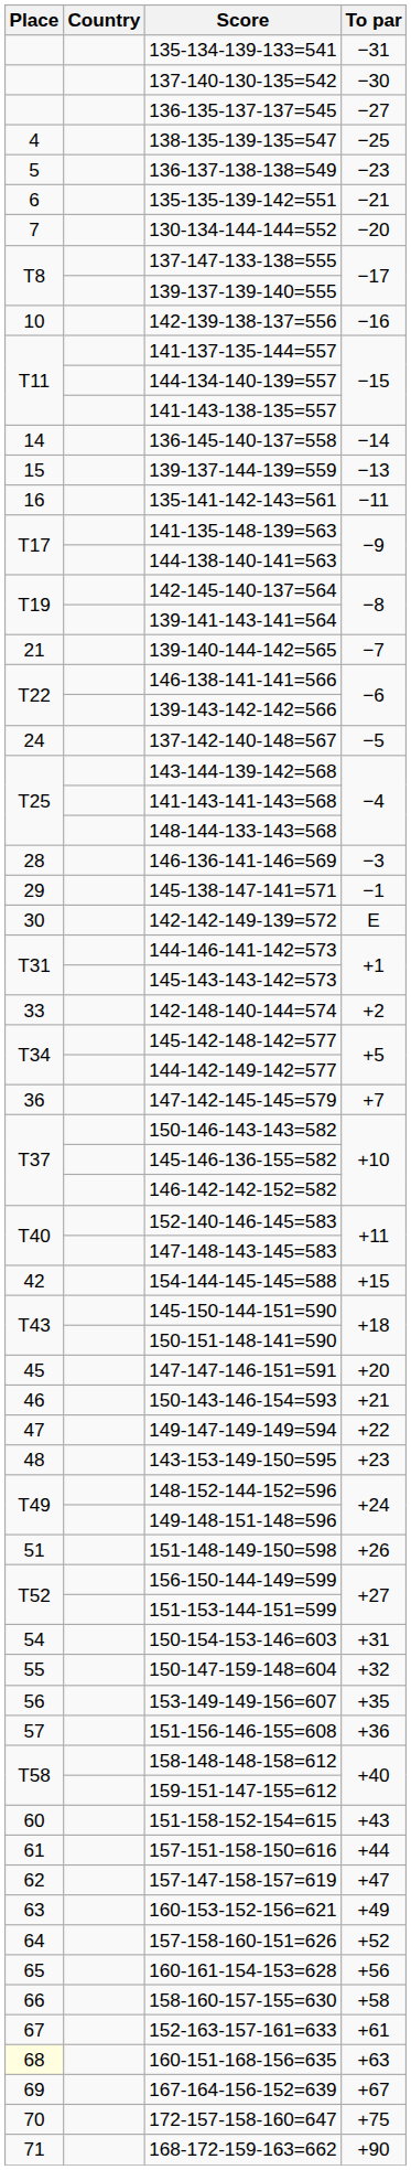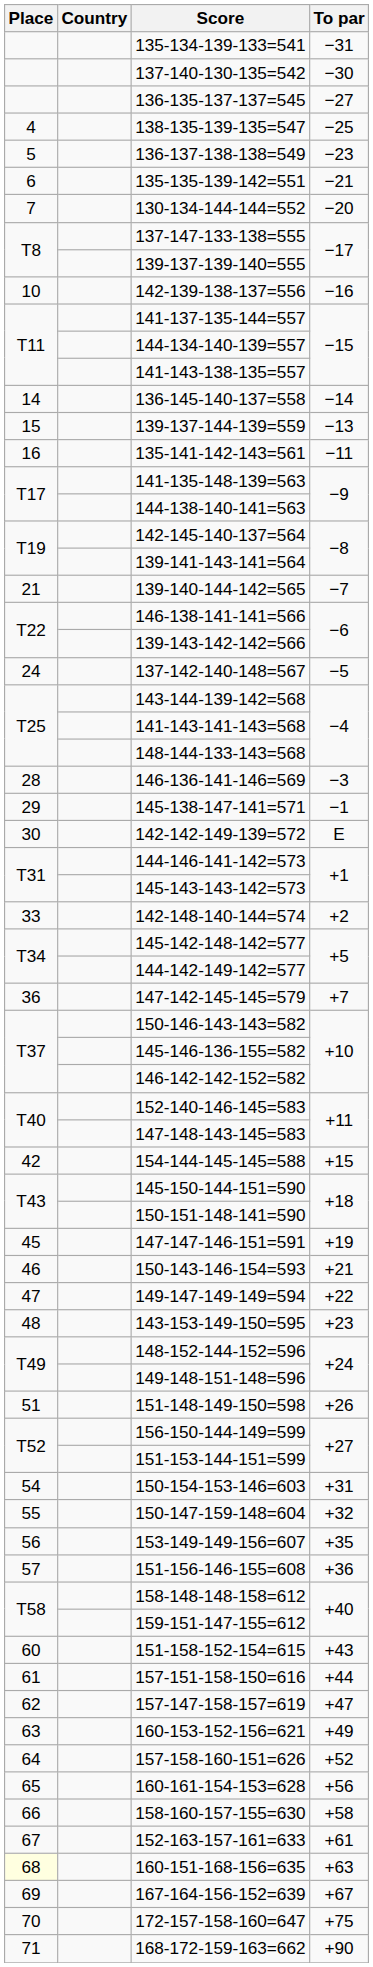 <table class="wikitable" style="font-size:95%;">
 <tr>
 <th>Place</th>
 <th>Country</th>
 <th>Score</th>
 <th>To par</th>
 </tr>
 <tr>
 <td align=center></td>
 <td></td>
 <td>135-134-139-133=541</td>
 <td align=center>−31</td>
 </tr>
 <tr>
 <td align=center></td>
 <td></td>
 <td>137-140-130-135=542</td>
 <td align=center>−30</td>
 </tr>
 <tr>
 <td align=center></td>
 <td></td>
 <td>136-135-137-137=545</td>
 <td align=center>−27</td>
 </tr>
 <tr>
 <td align=center>4</td>
 <td></td>
 <td>138-135-139-135=547</td>
 <td align=center>−25</td>
 </tr>
 <tr>
 <td align=center>5</td>
 <td></td>
 <td>136-137-138-138=549</td>
 <td align=center>−23</td>
 </tr>
 <tr>
 <td align=center>6</td>
 <td></td>
 <td>135-135-139-142=551</td>
 <td align=center>−21</td>
 </tr>
 <tr>
 <td align=center>7</td>
 <td></td>
 <td>130-134-144-144=552</td>
 <td align=center>−20</td>
 </tr>
 <tr>
 <td rowspan=2 align=center>T8</td>
 <td></td>
 <td>137-147-133-138=555</td>
 <td rowspan=2 align=center>−17</td>
 </tr>
 <tr>
 <td></td>
 <td>139-137-139-140=555</td>
 </tr>
 <tr>
 <td align=center>10</td>
 <td></td>
 <td>142-139-138-137=556</td>
 <td align=center>−16</td>
 </tr>
 <tr>
 <td rowspan=3 align=center>T11</td>
 <td></td>
 <td>141-137-135-144=557</td>
 <td rowspan=3 align=center>−15</td>
 </tr>
 <tr>
 <td></td>
 <td>144-134-140-139=557</td>
 </tr>
 <tr>
 <td></td>
 <td>141-143-138-135=557</td>
 </tr>
 <tr>
 <td align=center>14</td>
 <td></td>
 <td>136-145-140-137=558</td>
 <td align=center>−14</td>
 </tr>
 <tr>
 <td align=center>15</td>
 <td></td>
 <td>139-137-144-139=559</td>
 <td align=center>−13</td>
 </tr>
 <tr>
 <td align=center>16</td>
 <td></td>
 <td>135-141-142-143=561</td>
 <td align=center>−11</td>
 </tr>
 <tr>
 <td rowspan=2 align=center>T17</td>
 <td></td>
 <td>141-135-148-139=563</td>
 <td rowspan=2 align=center>−9</td>
 </tr>
 <tr>
 <td></td>
 <td>144-138-140-141=563</td>
 </tr>
 <tr>
 <td rowspan=2 align=center>T19</td>
 <td></td>
 <td>142-145-140-137=564</td>
 <td rowspan=2 align=center>−8</td>
 </tr>
 <tr>
 <td></td>
 <td>139-141-143-141=564</td>
 </tr>
 <tr>
 <td align=center>21</td>
 <td></td>
 <td>139-140-144-142=565</td>
 <td align=center>−7</td>
 </tr>
 <tr>
 <td rowspan=2 align=center>T22</td>
 <td></td>
 <td>146-138-141-141=566</td>
 <td rowspan=2 align=center>−6</td>
 </tr>
 <tr>
 <td></td>
 <td>139-143-142-142=566</td>
 </tr>
 <tr>
 <td align=center>24</td>
 <td></td>
 <td>137-142-140-148=567</td>
 <td align=center>−5</td>
 </tr>
 <tr>
 <td rowspan=3 align=center>T25</td>
 <td></td>
 <td>143-144-139-142=568</td>
 <td rowspan=3 align=center>−4</td>
 </tr>
 <tr>
 <td></td>
 <td>141-143-141-143=568</td>
 </tr>
 <tr>
 <td></td>
 <td>148-144-133-143=568</td>
 </tr>
 <tr>
 <td align=center>28</td>
 <td></td>
 <td>146-136-141-146=569</td>
 <td align=center>−3</td>
 </tr>
 <tr>
 <td align=center>29</td>
 <td></td>
 <td>145-138-147-141=571</td>
 <td align=center>−1</td>
 </tr>
 <tr>
 <td align=center>30</td>
 <td></td>
 <td>142-142-149-139=572</td>
 <td align=center>E</td>
 </tr>
 <tr>
 <td rowspan=2 align=center>T31</td>
 <td></td>
 <td>144-146-141-142=573</td>
 <td rowspan=2 align=center>+1</td>
 </tr>
 <tr>
 <td></td>
 <td>145-143-143-142=573</td>
 </tr>
 <tr>
 <td align=center>33</td>
 <td></td>
 <td>142-148-140-144=574</td>
 <td align=center>+2</td>
 </tr>
 <tr>
 <td rowspan=2 align=center>T34</td>
 <td></td>
 <td>145-142-148-142=577</td>
 <td rowspan=2 align=center>+5</td>
 </tr>
 <tr>
 <td></td>
 <td>144-142-149-142=577</td>
 </tr>
 <tr>
 <td align=center>36</td>
 <td></td>
 <td>147-142-145-145=579</td>
 <td align=center>+7</td>
 </tr>
 <tr>
 <td rowspan=3 align=center>T37</td>
 <td></td>
 <td>150-146-143-143=582</td>
 <td rowspan=3 align=center>+10</td>
 </tr>
 <tr>
 <td></td>
 <td>145-146-136-155=582</td>
 </tr>
 <tr>
 <td></td>
 <td>146-142-142-152=582</td>
 </tr>
 <tr>
 <td rowspan=2 align=center>T40</td>
 <td></td>
 <td>152-140-146-145=583</td>
 <td rowspan=2 align=center>+11</td>
 </tr>
 <tr>
 <td></td>
 <td>147-148-143-145=583</td>
 </tr>
 <tr>
 <td align=center>42</td>
 <td></td>
 <td>154-144-145-145=588</td>
 <td align=center>+15</td>
 </tr>
 <tr>
 <td rowspan=2 align=center>T43</td>
 <td></td>
 <td>145-150-144-151=590</td>
 <td rowspan=2 align=center>+18</td>
 </tr>
 <tr>
 <td></td>
 <td>150-151-148-141=590</td>
 </tr>
 <tr>
 <td align=center>45</td>
 <td></td>
 <td>147-147-146-151=591</td>
-<td align=center>+20</td>
+<td align=center>+19</td>
 </tr>
 <tr>
 <td align=center>46</td>
 <td></td>
 <td>150-143-146-154=593</td>
 <td align=center>+21</td>
 </tr>
 <tr>
 <td align=center>47</td>
 <td></td>
 <td>149-147-149-149=594</td>
 <td align=center>+22</td>
 </tr>
 <tr>
 <td align=center>48</td>
 <td></td>
 <td>143-153-149-150=595</td>
 <td align=center>+23</td>
 </tr>
 <tr>
 <td rowspan=2 align=center>T49</td>
 <td></td>
 <td>148-152-144-152=596</td>
 <td rowspan=2 align=center>+24</td>
 </tr>
 <tr>
 <td></td>
 <td>149-148-151-148=596</td>
 </tr>
 <tr>
 <td align=center>51</td>
 <td></td>
 <td>151-148-149-150=598</td>
 <td align=center>+26</td>
 </tr>
 <tr>
 <td rowspan=2 align=center>T52</td>
 <td></td>
 <td>156-150-144-149=599</td>
 <td rowspan=2 align=center>+27</td>
 </tr>
 <tr>
 <td></td>
 <td>151-153-144-151=599</td>
 </tr>
 <tr>
 <td align=center>54</td>
 <td></td>
 <td>150-154-153-146=603</td>
 <td align=center>+31</td>
 </tr>
 <tr>
 <td align=center>55</td>
 <td></td>
 <td>150-147-159-148=604</td>
 <td align=center>+32</td>
 </tr>
 <tr>
 <td align=center>56</td>
 <td></td>
 <td>153-149-149-156=607</td>
 <td align=center>+35</td>
 </tr>
 <tr>
 <td align=center>57</td>
 <td></td>
 <td>151-156-146-155=608</td>
 <td align=center>+36</td>
 </tr>
 <tr>
 <td rowspan=2 align=center>T58</td>
 <td></td>
 <td>158-148-148-158=612</td>
 <td rowspan=2 align=center>+40</td>
 </tr>
 <tr>
 <td></td>
 <td>159-151-147-155=612</td>
 </tr>
 <tr>
 <td align=center>60</td>
 <td></td>
 <td>151-158-152-154=615</td>
 <td align=center>+43</td>
 </tr>
 <tr>
 <td align=center>61</td>
 <td></td>
 <td>157-151-158-150=616</td>
 <td align=center>+44</td>
 </tr>
 <tr>
 <td align=center>62</td>
 <td></td>
 <td>157-147-158-157=619</td>
 <td align=center>+47</td>
 </tr>
 <tr>
 <td align=center>63</td>
 <td></td>
 <td>160-153-152-156=621</td>
 <td align=center>+49</td>
 </tr>
 <tr>
 <td align=center>64</td>
 <td></td>
 <td>157-158-160-151=626</td>
 <td align=center>+52</td>
 </tr>
 <tr>
 <td align=center>65</td>
 <td></td>
 <td>160-161-154-153=628</td>
 <td align=center>+56</td>
 </tr>
 <tr>
 <td align=center>66</td>
 <td></td>
 <td>158-160-157-155=630</td>
 <td align=center>+58</td>
 </tr>
 <tr>
 <td align=center>67</td>
 <td></td>
 <td>152-163-157-161=633</td>
 <td align=center>+61</td>
 </tr>
 <tr>
 <td align=center style="background: lightyellow;">68</td>
 <td></td>
 <td>160-151-168-156=635</td>
 <td align=center>+63</td>
 </tr>
 <tr>
 <td align=center>69</td>
 <td></td>
 <td>167-164-156-152=639</td>
 <td align=center>+67</td>
 </tr>
 <tr>
 <td align=center>70</td>
 <td></td>
 <td>172-157-158-160=647</td>
 <td align=center>+75</td>
 </tr>
 <tr>
 <td align=center>71</td>
 <td></td>
 <td>168-172-159-163=662</td>
 <td align=center>+90</td>
 </tr>
 </table>
